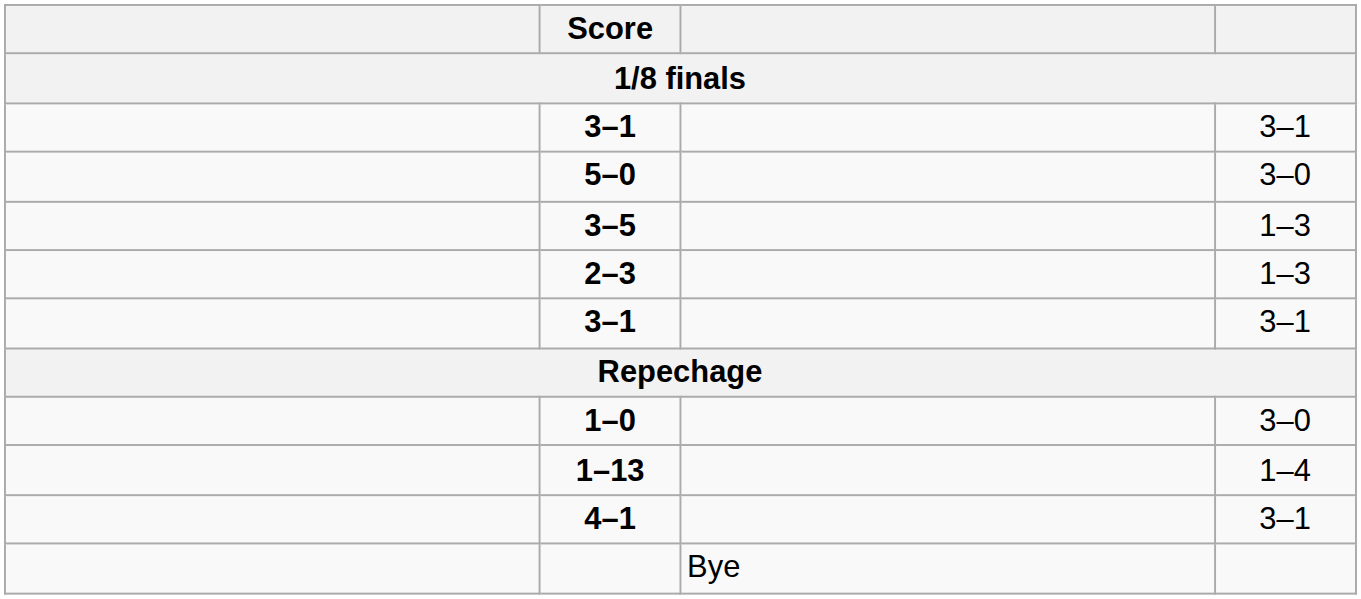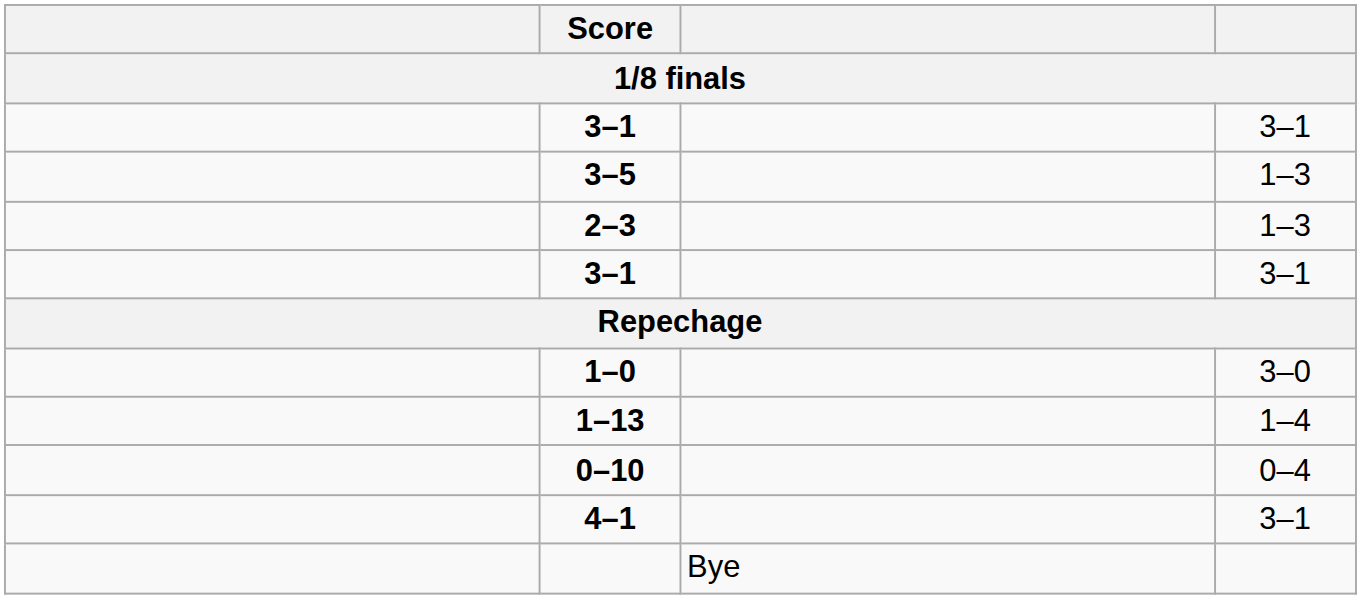 <table class="wikitable" style="text-align: left; ">
 <tr>
 <th align="right" width="270"></th>
 <th width="65">Score</th>
 <th align="left" width="270"></th>
 <th width="65"></th>
 </tr>
 <tr>
 <th colspan=4>1/8 finals</th>
 </tr>
 <tr>
 <td><strong></strong></td>
 <td align="center"><strong>3–1</strong></td>
 <td></td>
 <td align=center>3–1 <strong></strong></td>
-</tr>
-<tr>
-<td><strong></strong></td>
-<td align="center"><strong>5–0</strong></td>
-<td></td>
-<td align=center>3–0 <strong></strong></td>
 </tr>
 <tr>
 <td></td>
 <td align="center"><strong>3–5</strong></td>
 <td><strong></strong></td>
 <td align=center>1–3 <strong></strong></td>
 </tr>
 <tr>
 <td></td>
 <td align="center"><strong>2–3</strong></td>
 <td><strong></strong></td>
 <td align=center>1–3 <strong></strong></td>
 </tr>
 <tr>
 <td><strong></strong></td>
 <td align="center"><strong>3–1</strong></td>
 <td></td>
 <td align=center>3–1 <strong></strong></td>
 </tr>
 <tr>
 <th colspan=4>Repechage</th>
 </tr>
 <tr>
 <td><strong></strong></td>
 <td align="center"><strong>1–0</strong></td>
 <td></td>
 <td align=center>3–0 <strong></strong></td>
 </tr>
 <tr>
 <td></td>
 <td align="center"><strong>1–13</strong></td>
 <td><strong></strong></td>
 <td align=center>1–4 <strong></strong></td>
 </tr>
 <tr>
+<td></td>
+<td align="center"><strong>0–10</strong></td>
+<td><strong></strong></td>
+<td align=center>0–4 <strong></strong></td>
+</tr>
+<tr>
 <td><strong></strong></td>
 <td align="center"><strong>4–1</strong></td>
 <td></td>
 <td align=center>3–1 <strong></strong></td>
 </tr>
 <tr>
 <td><strong></strong></td>
 <td></td>
 <td>Bye</td>
 <td></td>
 </tr>
 </table>
